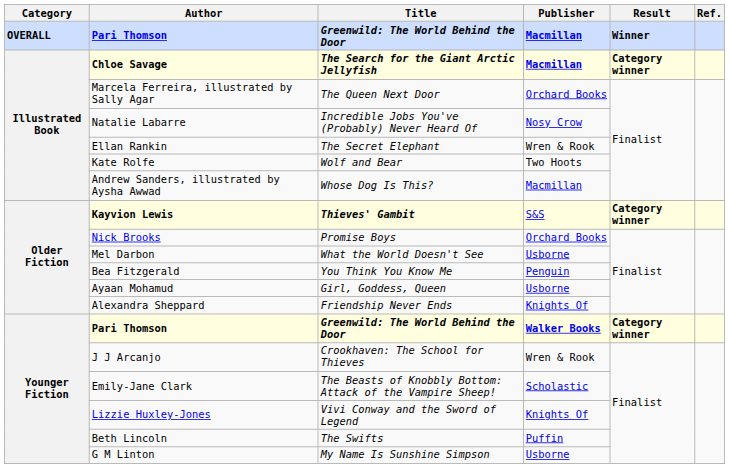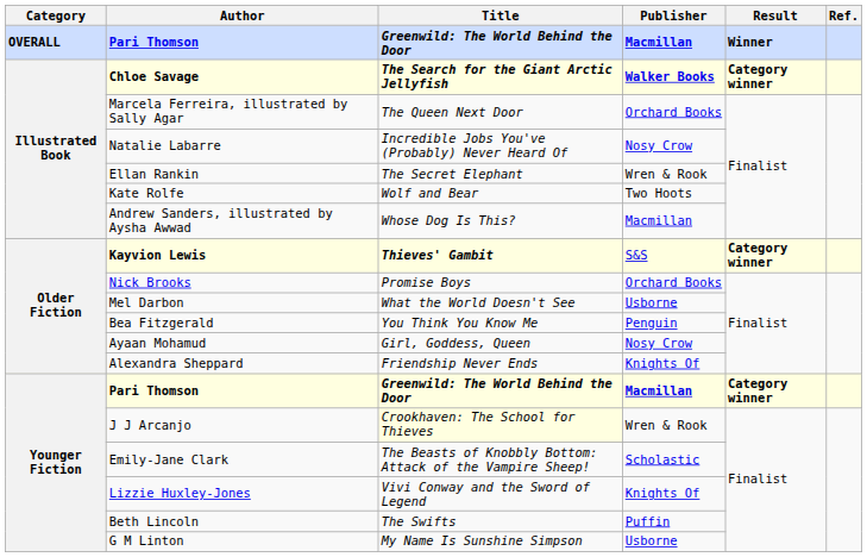 <table class="wikitable sortable">
 <tr>
 <th style="width:100px">Category</th>
 <th style="width:280px">Author</th>
 <th style="width:250px">Title</th>
 <th>Publisher</th>
 <th style="width:100px">Result</th>
 <th style="width:20px">Ref.</th>
 </tr>
 <tr style="background:#cddeff">
 <td><strong>OVERALL</strong></td>
 <td><strong><a href='#'>Pari Thomson</a></strong></td>
 <td><strong><em>Greenwild: The World Behind the Door</em></strong></td>
 <td><strong><a href='#'>Macmillan</a></strong></td>
 <td><strong>Winner</strong></td>
 <td></td>
 </tr>
 <tr style="background:lightyellow;">
 <th rowspan="6">Illustrated Book</th>
 <td><strong>Chloe Savage</strong></td>
 <td><strong><em>The Search for the Giant Arctic Jellyfish</em></strong></td>
-<td><strong><a href='#'>Macmillan</a></strong></td>
+<td><strong><a href='#'>Walker Books</a></strong></td>
 <td><strong>Category winner</strong></td>
 <td></td>
 </tr>
 <tr>
 <td>Marcela Ferreira, illustrated by Sally Agar</td>
 <td><em>The Queen Next Door</em></td>
 <td><a href='#'>Orchard Books</a></td>
 <td rowspan="5">Finalist</td>
 <td rowspan="5"></td>
 </tr>
 <tr>
 <td>Natalie Labarre</td>
 <td><em>Incredible Jobs You've (Probably) Never Heard Of</em></td>
 <td><a href='#'>Nosy Crow</a></td>
 </tr>
 <tr>
 <td>Ellan Rankin</td>
 <td><em>The Secret Elephant</em></td>
 <td>Wren & Rook</td>
 </tr>
 <tr>
 <td>Kate Rolfe</td>
 <td><em>Wolf and Bear</em></td>
 <td>Two Hoots</td>
 </tr>
 <tr>
 <td>Andrew Sanders, illustrated by Aysha Awwad</td>
 <td><em>Whose Dog Is This?</em></td>
 <td><a href='#'>Macmillan</a></td>
 </tr>
 <tr style="background:lightyellow;">
 <th rowspan="6">Older Fiction</th>
 <td><strong>Kayvion Lewis</strong></td>
 <td><strong><em>Thieves' Gambit</em></strong></td>
 <td><a href='#'>S&S</a></td>
 <td><strong>Category winner</strong></td>
 <td></td>
 </tr>
 <tr>
 <td><a href='#'>Nick Brooks</a></td>
 <td><em>Promise Boys</em></td>
 <td><a href='#'>Orchard Books</a></td>
 <td rowspan="5">Finalist</td>
 <td rowspan="5"></td>
 </tr>
 <tr>
 <td>Mel Darbon</td>
 <td><em>What the World Doesn't See</em></td>
 <td><a href='#'>Usborne</a></td>
 </tr>
 <tr>
 <td>Bea Fitzgerald</td>
 <td><em>You Think You Know Me</em></td>
 <td><a href='#'>Penguin</a></td>
 </tr>
 <tr>
 <td>Ayaan Mohamud</td>
 <td><em>Girl, Goddess, Queen</em></td>
-<td><a href='#'>Usborne</a></td>
+<td><a href='#'>Nosy Crow</a></td>
 </tr>
 <tr>
 <td>Alexandra Sheppard</td>
 <td><em>Friendship Never Ends</em></td>
 <td><a href='#'>Knights Of</a></td>
 </tr>
 <tr style="background:lightyellow;">
 <th rowspan="6">Younger Fiction</th>
 <td><strong>Pari Thomson</strong></td>
 <td><strong><em>Greenwild: The World Behind the Door</em></strong></td>
-<td><strong><a href='#'>Walker Books</a></strong></td>
+<td><strong><a href='#'>Macmillan</a></strong></td>
 <td><strong>Category winner</strong></td>
 <td></td>
 </tr>
 <tr>
 <td>J J Arcanjo</td>
-<td><em>Crookhaven: The School for Thieves</em></td>
+<td style="background: lightyellow;"><em>Crookhaven: The School for Thieves</em></td>
 <td>Wren & Rook</td>
 <td rowspan="5">Finalist</td>
 <td rowspan="5"></td>
 </tr>
 <tr>
 <td>Emily-Jane Clark</td>
 <td><em>The Beasts of Knobbly Bottom: Attack of the Vampire Sheep!</em></td>
 <td><a href='#'>Scholastic</a></td>
 </tr>
 <tr>
 <td><a href='#'>Lizzie Huxley-Jones</a></td>
 <td><em>Vivi Conway and the Sword of Legend</em></td>
 <td><a href='#'>Knights Of</a></td>
 </tr>
 <tr>
 <td>Beth Lincoln</td>
 <td><em>The Swifts</em></td>
 <td><a href='#'>Puffin</a></td>
 </tr>
 <tr>
 <td>G M Linton</td>
 <td><em>My Name Is Sunshine Simpson</em></td>
 <td><a href='#'>Usborne</a></td>
 </tr>
 </table>
